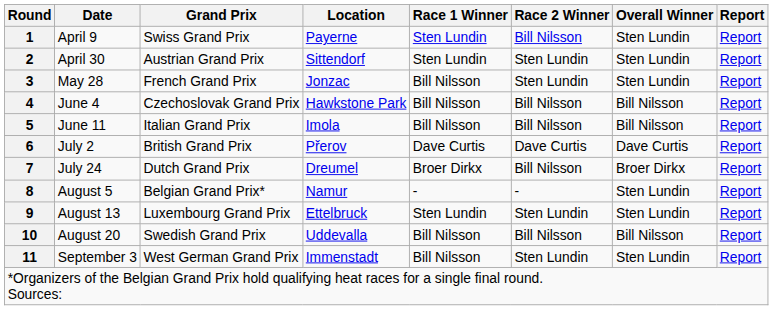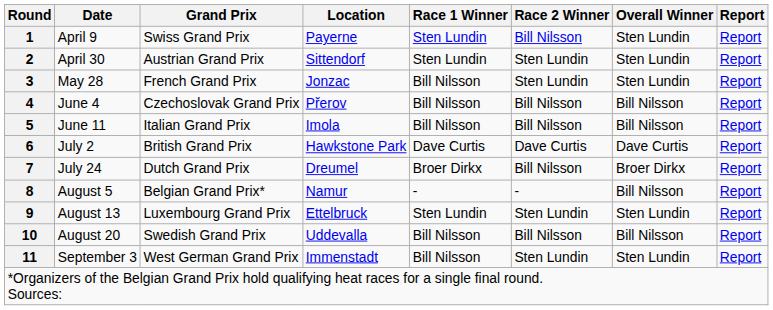 <table class="wikitable" style="font-size: 95%;">
 <tr>
 <th align=center>Round</th>
 <th align=center>Date</th>
 <th align=center>Grand Prix</th>
 <th align=center>Location</th>
 <th align=center>Race 1 Winner</th>
 <th align=center>Race 2 Winner</th>
 <th align=center>Overall Winner</th>
 <th align=center>Report</th>
 </tr>
 <tr>
 <th>1</th>
 <td>April 9</td>
 <td> Swiss Grand Prix</td>
 <td><a href='#'>Payerne</a></td>
 <td> <a href='#'>Sten Lundin</a></td>
 <td> <a href='#'>Bill Nilsson</a></td>
 <td> Sten Lundin</td>
 <td><a href='#'>Report</a></td>
 </tr>
 <tr>
 <th>2</th>
 <td>April 30</td>
 <td> Austrian Grand Prix</td>
 <td><a href='#'>Sittendorf</a></td>
 <td> Sten Lundin</td>
 <td> Sten Lundin</td>
 <td> Sten Lundin</td>
 <td><a href='#'>Report</a></td>
 </tr>
 <tr>
 <th>3</th>
 <td>May 28</td>
 <td> French Grand Prix</td>
 <td><a href='#'>Jonzac</a></td>
 <td> Bill Nilsson</td>
 <td> Sten Lundin</td>
 <td> Sten Lundin</td>
 <td><a href='#'>Report</a></td>
 </tr>
 <tr>
 <th>4</th>
 <td>June 4</td>
 <td> Czechoslovak Grand Prix</td>
-<td><a href='#'>Hawkstone Park</a></td>
+<td><a href='#'>Přerov</a></td>
 <td> Bill Nilsson</td>
 <td> Bill Nilsson</td>
 <td> Bill Nilsson</td>
 <td><a href='#'>Report</a></td>
 </tr>
 <tr>
 <th>5</th>
 <td>June 11</td>
 <td> Italian Grand Prix</td>
 <td><a href='#'>Imola</a></td>
 <td> Bill Nilsson</td>
 <td> Bill Nilsson</td>
 <td> Bill Nilsson</td>
 <td><a href='#'>Report</a></td>
 </tr>
 <tr>
 <th>6</th>
 <td>July 2</td>
 <td> British Grand Prix</td>
-<td><a href='#'>Přerov</a></td>
+<td><a href='#'>Hawkstone Park</a></td>
 <td> Dave Curtis</td>
 <td> Dave Curtis</td>
 <td> Dave Curtis</td>
 <td><a href='#'>Report</a></td>
 </tr>
 <tr>
 <th>7</th>
 <td>July 24</td>
 <td> Dutch Grand Prix</td>
 <td><a href='#'>Dreumel</a></td>
 <td> Broer Dirkx</td>
 <td> Bill Nilsson</td>
 <td> Broer Dirkx</td>
 <td><a href='#'>Report</a></td>
 </tr>
 <tr>
 <th>8</th>
 <td>August 5</td>
 <td> Belgian Grand Prix*</td>
 <td><a href='#'>Namur</a></td>
 <td>-</td>
 <td>-</td>
-<td> Sten Lundin</td>
+<td> Bill Nilsson</td>
 <td><a href='#'>Report</a></td>
 </tr>
 <tr>
 <th>9</th>
 <td>August 13</td>
 <td> Luxembourg Grand Prix</td>
 <td><a href='#'>Ettelbruck</a></td>
 <td> Sten Lundin</td>
 <td> Sten Lundin</td>
 <td> Sten Lundin</td>
 <td><a href='#'>Report</a></td>
 </tr>
 <tr>
 <th>10</th>
 <td>August 20</td>
 <td> Swedish Grand Prix</td>
 <td><a href='#'>Uddevalla</a></td>
 <td> Bill Nilsson</td>
 <td> Bill Nilsson</td>
 <td> Bill Nilsson</td>
 <td><a href='#'>Report</a></td>
 </tr>
 <tr>
 <th>11</th>
 <td>September 3</td>
 <td> West German Grand Prix</td>
 <td><a href='#'>Immenstadt</a></td>
 <td> Bill Nilsson</td>
 <td> Sten Lundin</td>
 <td> Sten Lundin</td>
 <td><a href='#'>Report</a></td>
 </tr>
 <tr>
 <td colspan=8>*Organizers of the Belgian Grand Prix hold qualifying heat races for a single final round.<br>Sources:</td>
 </tr>
 </table>
